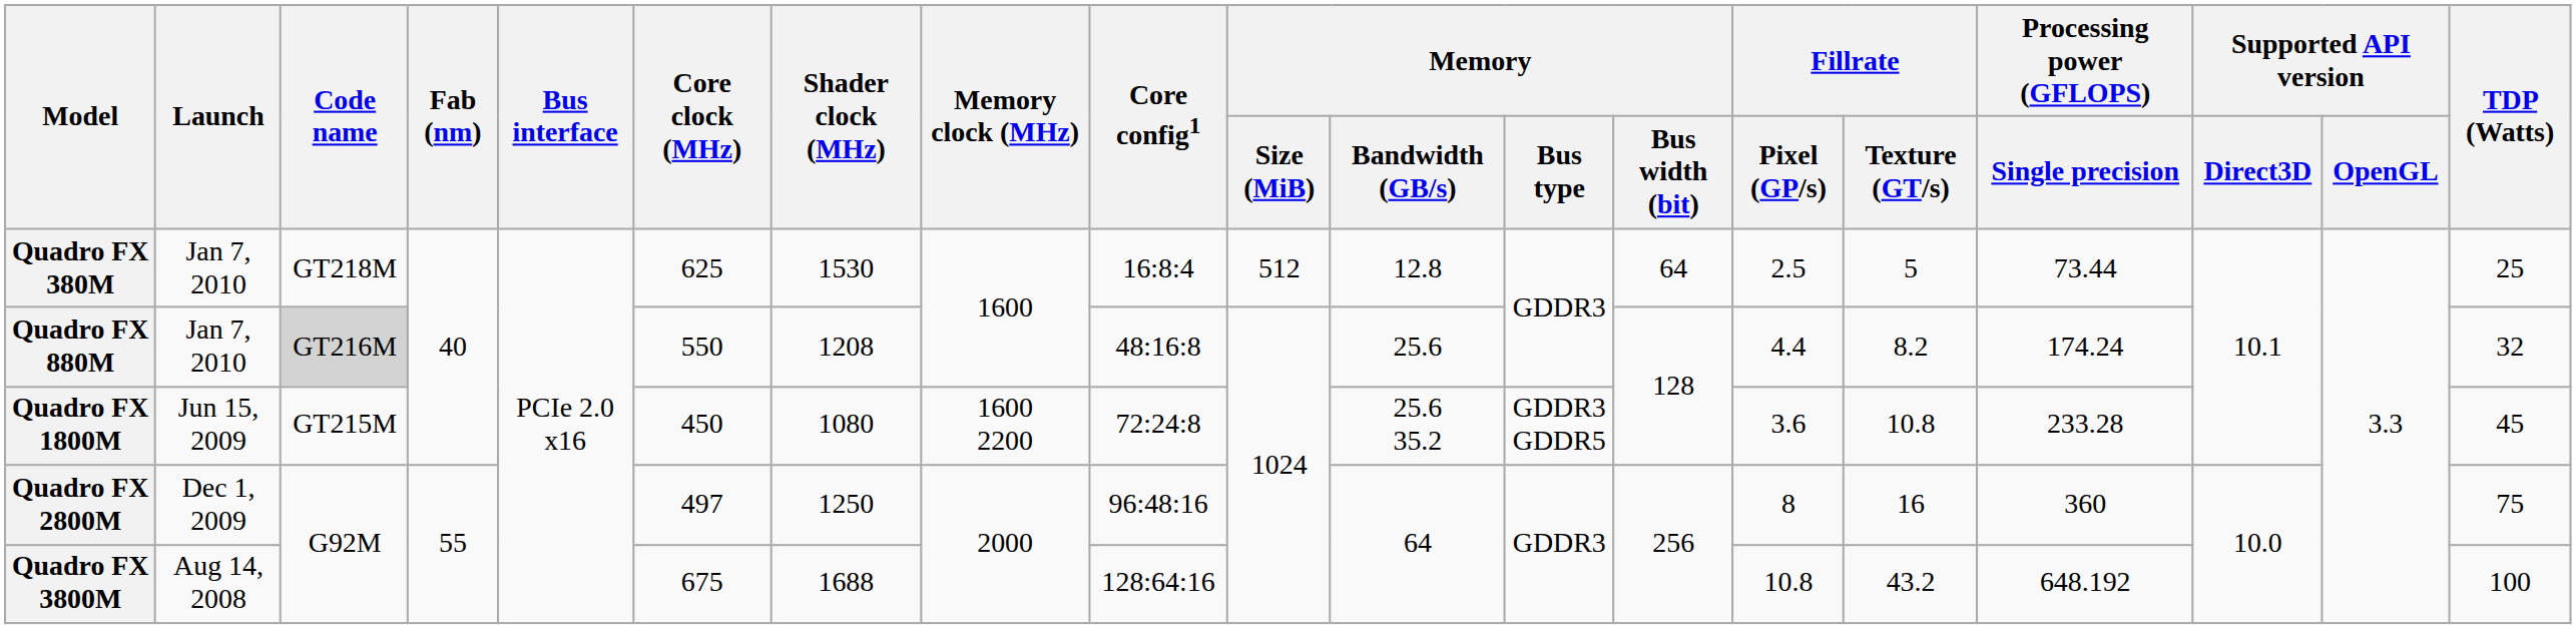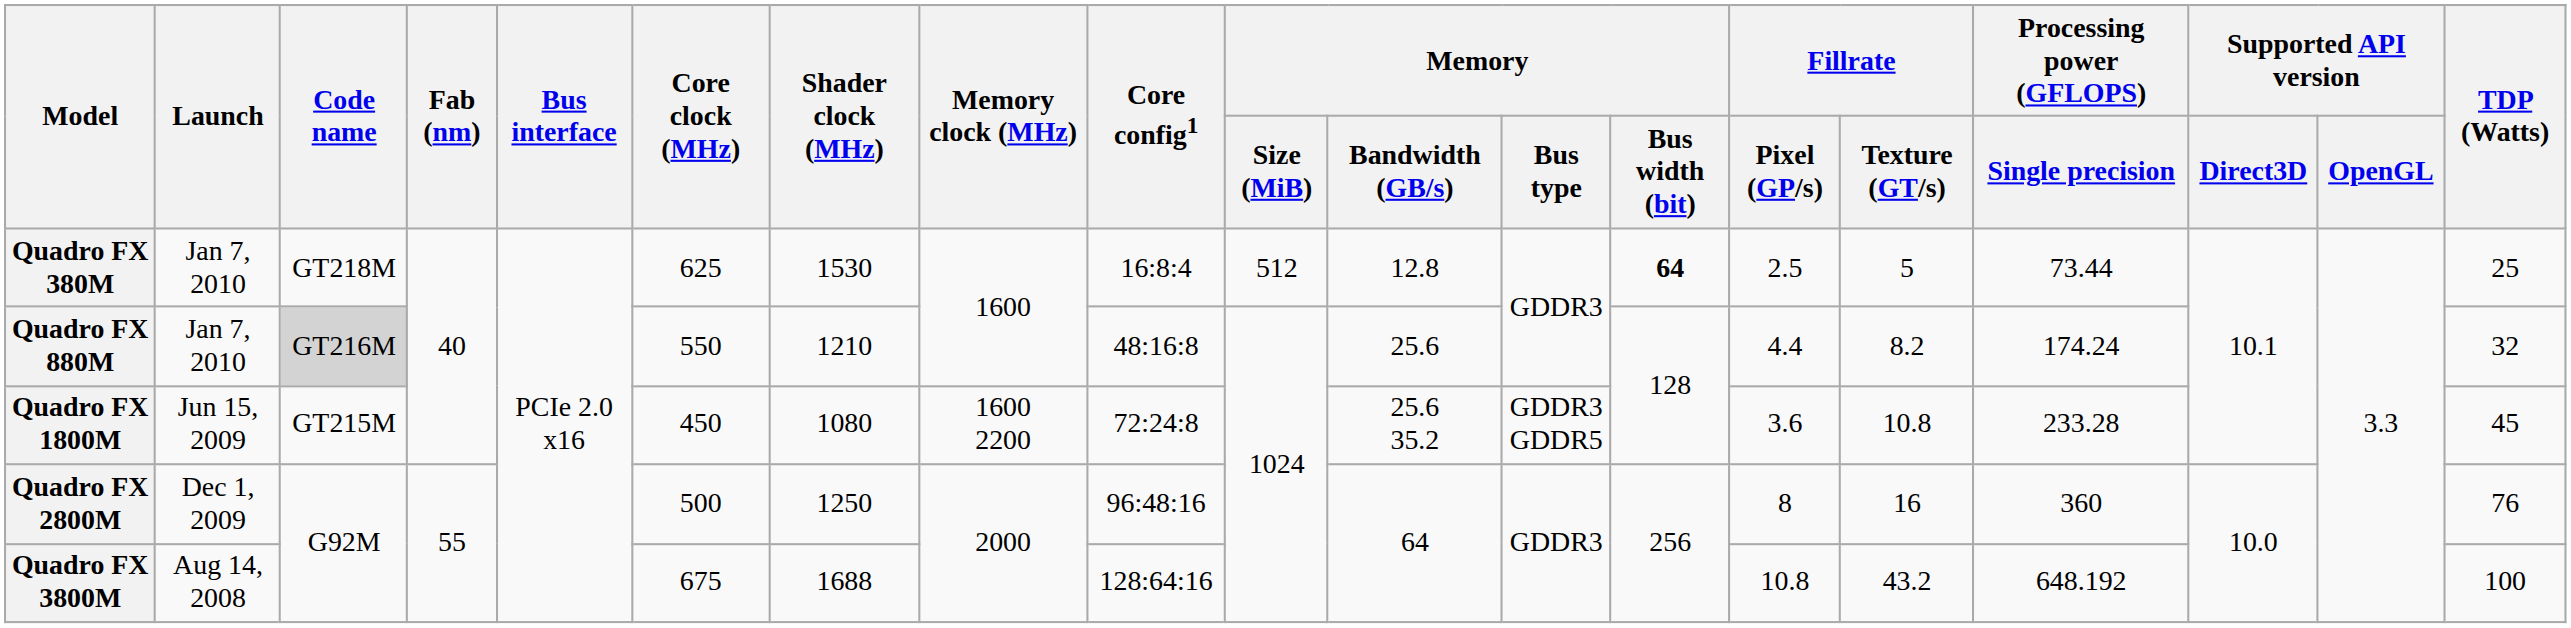 <table class="mw-datatable wikitable sortable sort-under" style="font-size:85%; text-align:center;">
 <tr>
 <th rowspan=2>Model</th>
 <th rowspan="2">Launch</th>
 <th rowspan=2><a href='#'>Code name</a></th>
 <th rowspan=2>Fab (<a href='#'>nm</a>)</th>
 <th rowspan=2><a href='#'>Bus</a> <a href='#'>interface</a></th>
 <th rowspan=2>Core clock (<a href='#'>MHz</a>)</th>
 <th rowspan=2>Shader clock (<a href='#'>MHz</a>)</th>
 <th rowspan=2>Memory clock (<a href='#'>MHz</a>)</th>
 <th rowspan="2">Core config<sup>1</sup></th>
 <th colspan=4>Memory</th>
 <th colspan="2"><a href='#'>Fillrate</a></th>
 <th>Processing power (<a href='#'>GFLOPS</a>)</th>
 <th colspan=2>Supported <a href='#'>API</a> version</th>
 <th rowspan=2><a href='#'>TDP</a> (Watts)</th>
 </tr>
 <tr>
 <th>Size (<a href='#'>MiB</a>)</th>
 <th>Bandwidth (<a href='#'>GB/s</a>)</th>
 <th>Bus type</th>
 <th>Bus width (<a href='#'>bit</a>)</th>
 <th>Pixel (<a href='#'>GP</a>/s)</th>
 <th>Texture (<a href='#'>GT</a>/s)</th>
 <th><a href='#'>Single precision</a></th>
 <th><a href='#'>Direct3D</a></th>
 <th><a href='#'>OpenGL</a></th>
 </tr>
 <tr>
 <th>Quadro FX 380M</th>
 <td>Jan 7, 2010</td>
 <td>GT218M</td>
 <td rowspan="3">40</td>
 <td rowspan="5">PCIe 2.0 x16</td>
 <td>625</td>
 <td>1530</td>
 <td rowspan="2">1600</td>
 <td>16:8:4</td>
 <td>512</td>
 <td>12.8</td>
 <td rowspan="2">GDDR3</td>
-<td>64</td>
+<td><strong>64</strong></td>
 <td>2.5</td>
 <td>5</td>
 <td>73.44</td>
 <td rowspan="3">10.1</td>
 <td rowspan="5">3.3</td>
 <td>25</td>
 </tr>
 <tr>
 <th>Quadro FX 880M</th>
 <td>Jan 7, 2010</td>
 <td style="background: lightgrey;">GT216M</td>
 <td>550</td>
-<td>1208</td>
+<td>1210</td>
 <td>48:16:8</td>
 <td rowspan="4">1024</td>
 <td>25.6</td>
 <td rowspan="2">128</td>
 <td>4.4</td>
 <td>8.2</td>
 <td>174.24</td>
 <td>32</td>
 </tr>
 <tr>
 <th>Quadro FX 1800M</th>
 <td>Jun 15, 2009</td>
 <td>GT215M</td>
 <td>450</td>
 <td>1080</td>
 <td>1600<br>2200</td>
 <td>72:24:8</td>
 <td>25.6<br>35.2</td>
 <td>GDDR3<br>GDDR5</td>
 <td>3.6</td>
 <td>10.8</td>
 <td>233.28</td>
 <td>45</td>
 </tr>
 <tr>
 <th>Quadro FX 2800M</th>
 <td>Dec 1, 2009</td>
 <td rowspan="2">G92M</td>
 <td rowspan="2">55</td>
-<td>497</td>
+<td>500</td>
 <td>1250</td>
 <td rowspan="2">2000</td>
 <td>96:48:16</td>
 <td rowspan="2">64</td>
 <td rowspan="2">GDDR3</td>
 <td rowspan="2">256</td>
 <td>8</td>
 <td>16</td>
 <td>360</td>
 <td rowspan="2">10.0</td>
-<td>75</td>
+<td>76</td>
 </tr>
 <tr>
 <th>Quadro FX 3800M</th>
 <td>Aug 14, 2008</td>
 <td>675</td>
 <td>1688</td>
 <td>128:64:16</td>
 <td>10.8</td>
 <td>43.2</td>
 <td>648.192</td>
 <td>100</td>
 </tr>
 </table>
